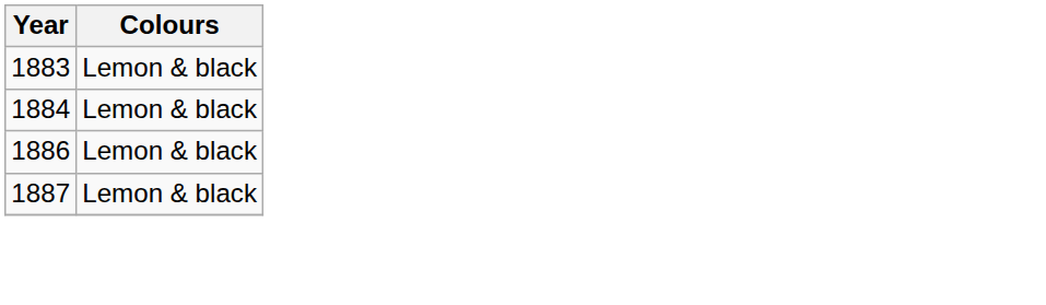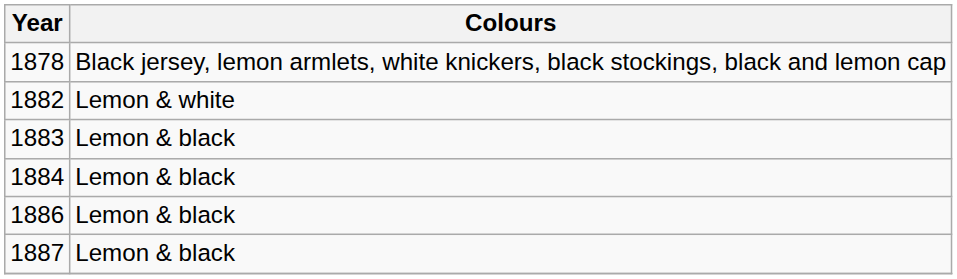 <table class="wikitable">
 <tr>
 <th>Year</th>
 <th>Colours</th>
+</tr>
+<tr>
+<td>1878</td>
+<td>Black jersey, lemon armlets, white knickers, black stockings, black and lemon cap</td>
+</tr>
+<tr>
+<td>1882</td>
+<td>Lemon & white</td>
 </tr>
 <tr>
 <td>1883</td>
 <td>Lemon & black</td>
 </tr>
 <tr>
 <td>1884</td>
 <td>Lemon & black</td>
 </tr>
 <tr>
 <td>1886</td>
 <td>Lemon & black</td>
 </tr>
 <tr>
 <td>1887</td>
 <td>Lemon & black</td>
 </tr>
 <tr>
 </tr>
 </table>
